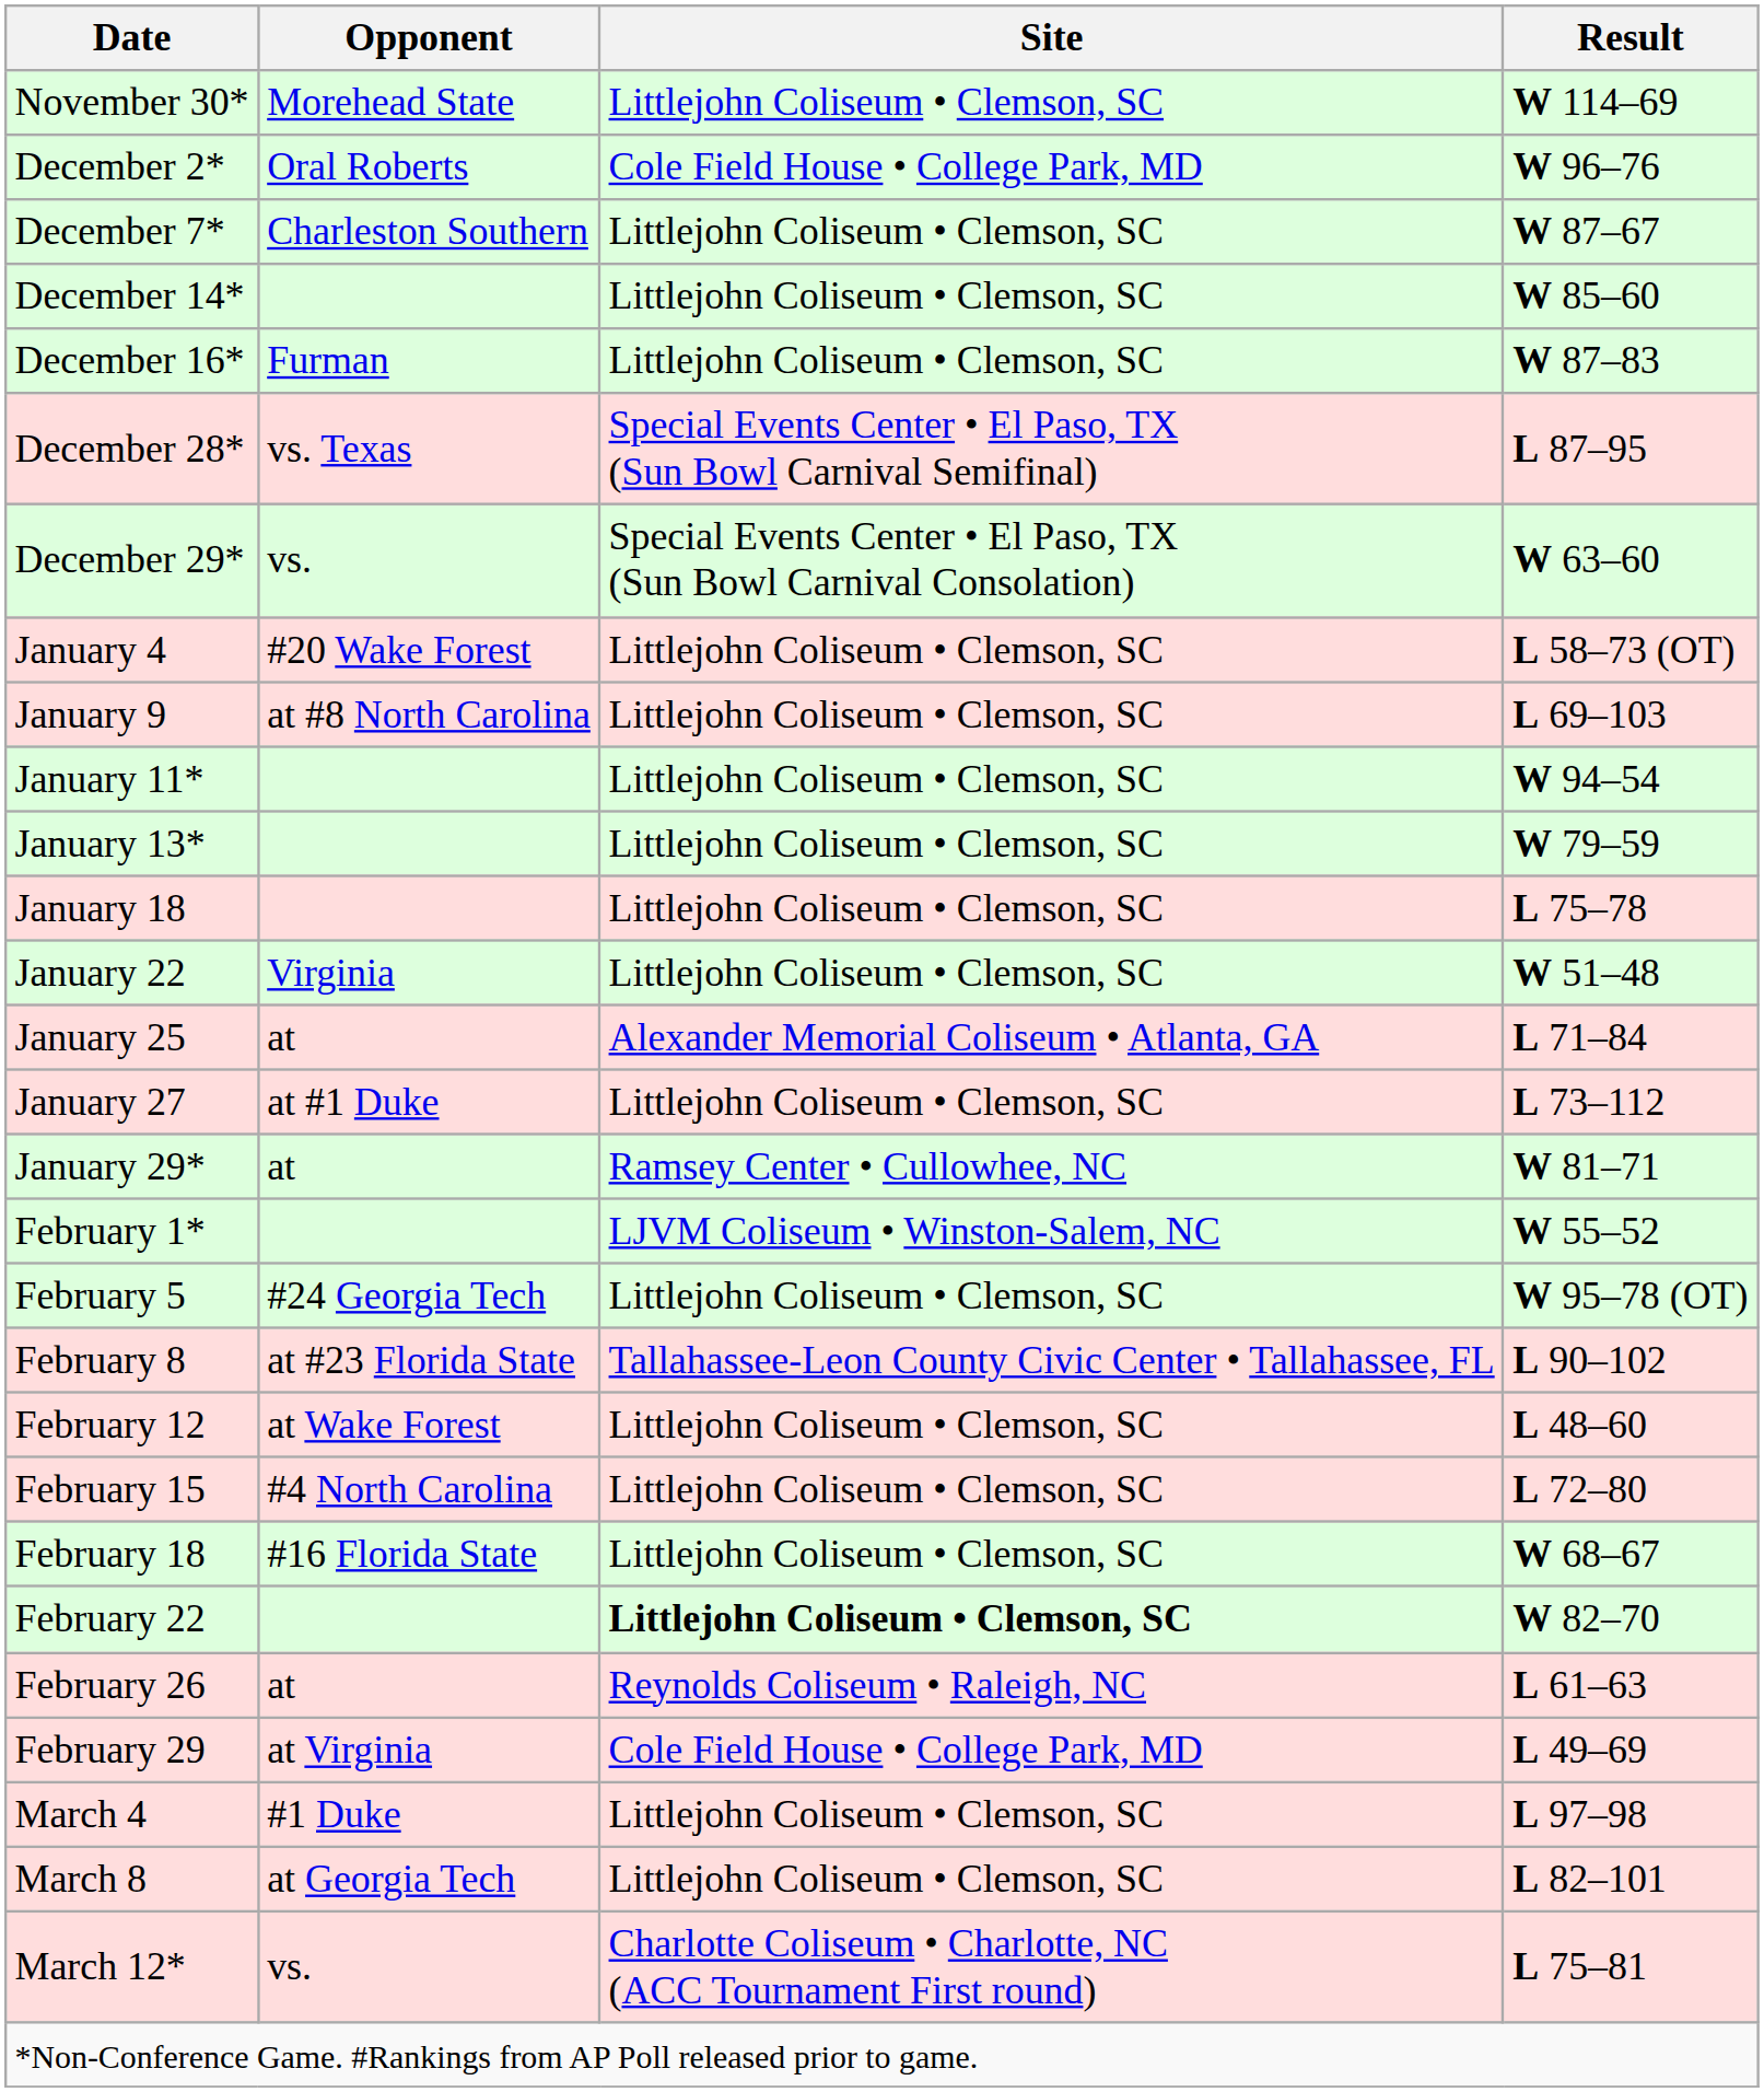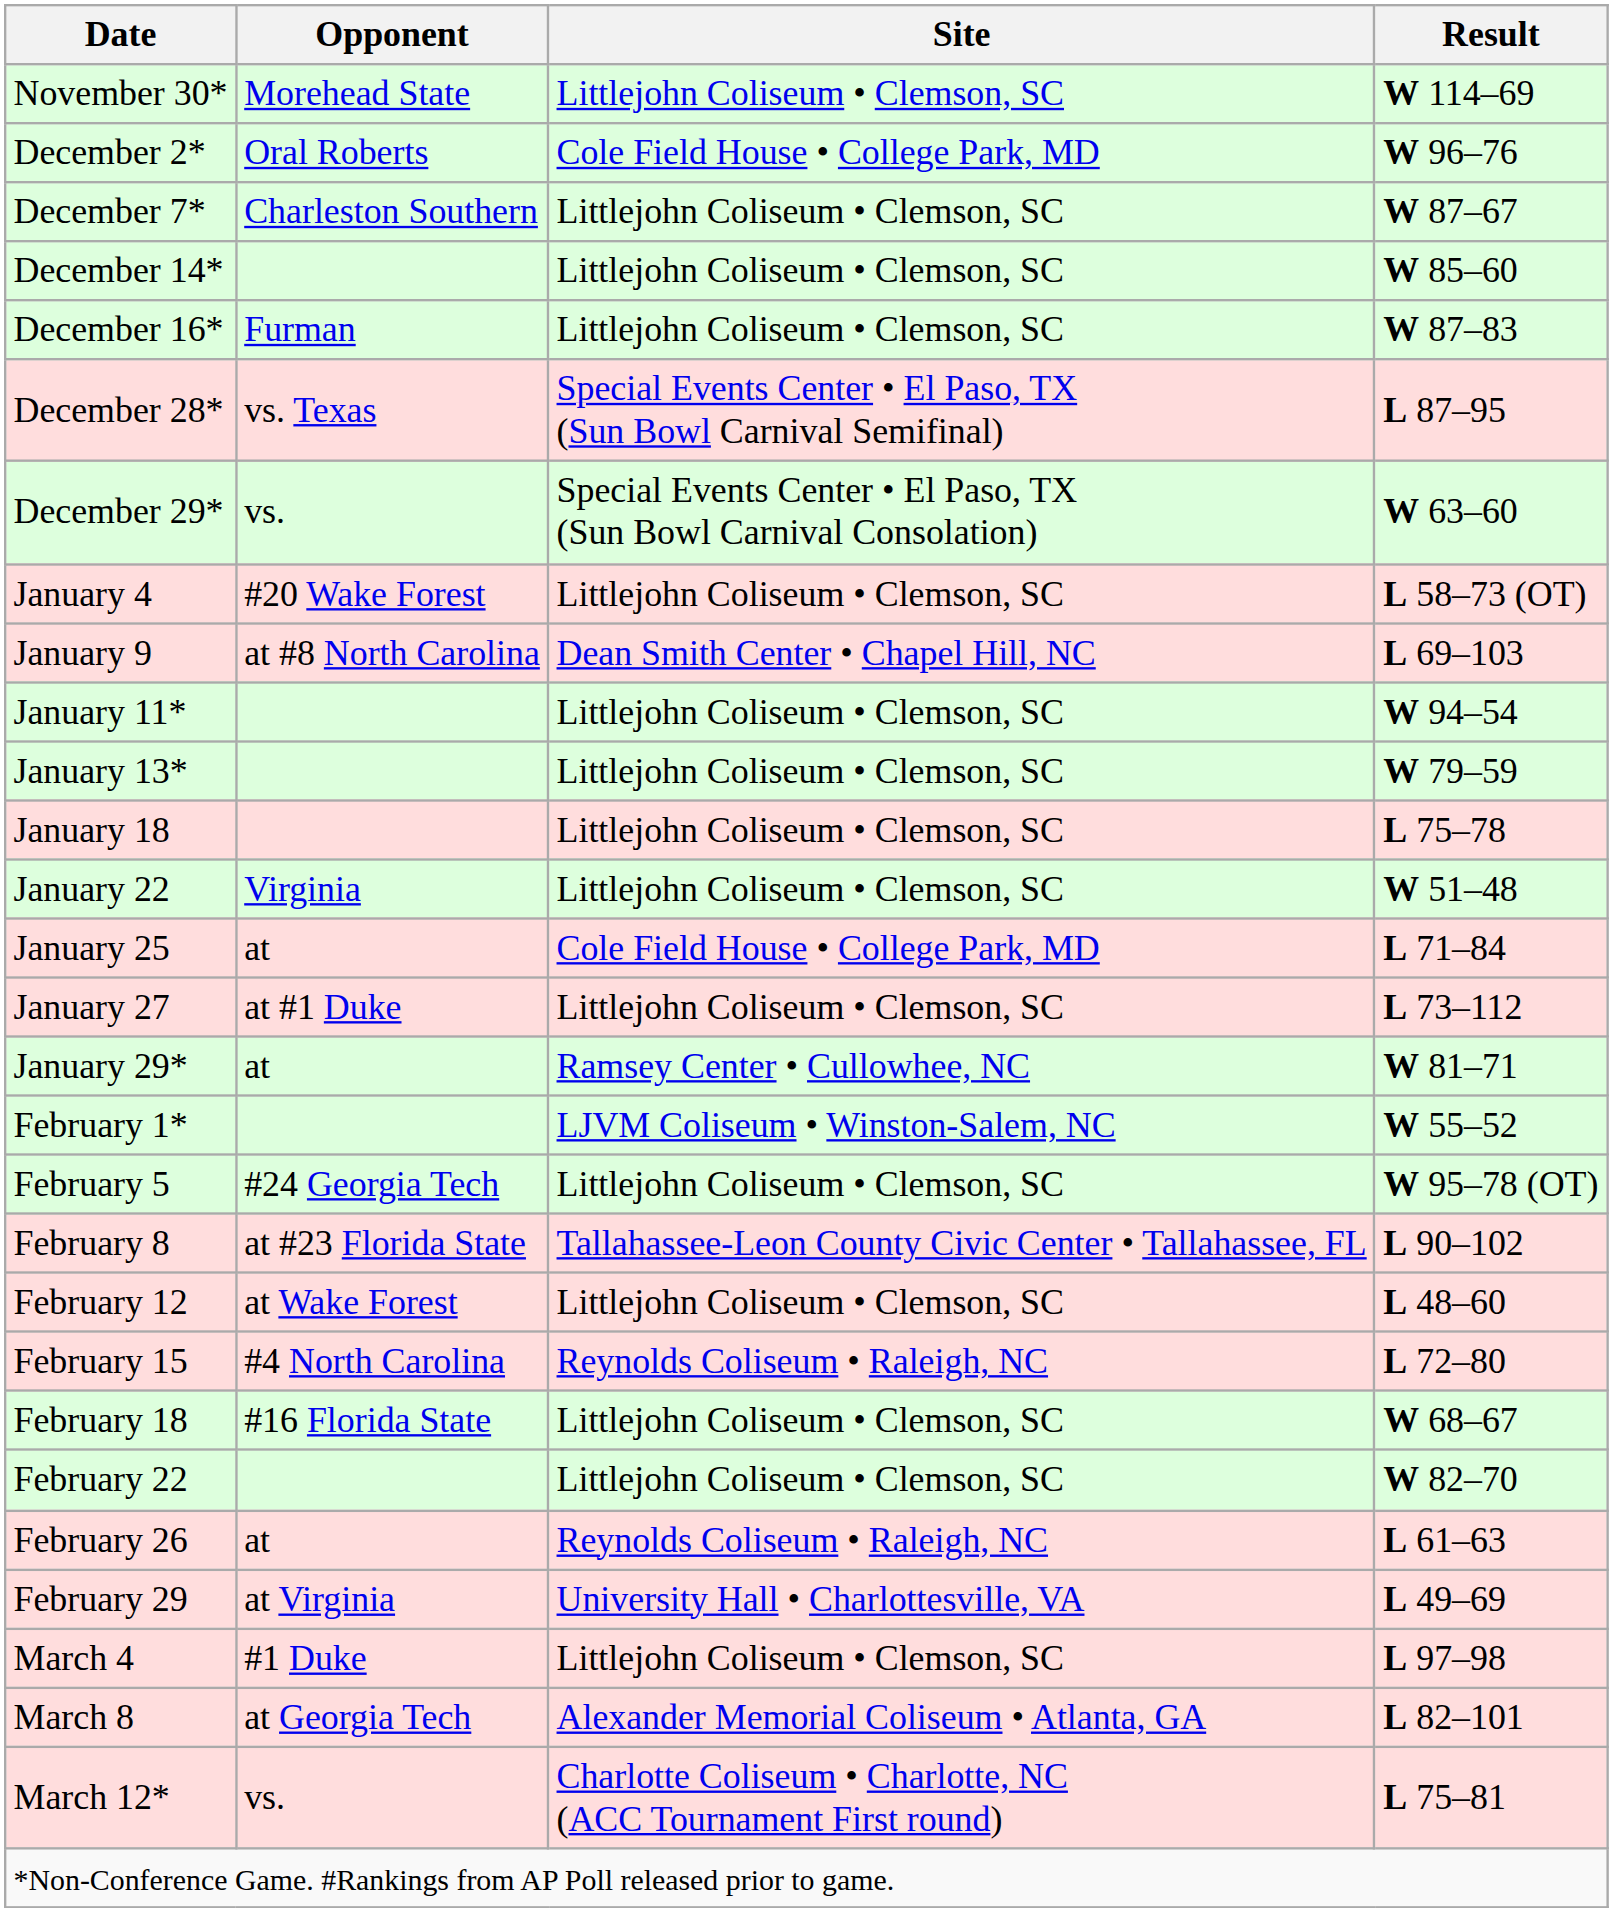 <table class="wikitable" style="font-size:95%;">
 <tr>
 <th>Date</th>
 <th>Opponent</th>
 <th> Site</th>
 <th>Result</th>
 </tr>
 <tr style="background: #ddffdd;">
 <td>November 30*</td>
 <td><a href='#'>Morehead State</a></td>
 <td><a href='#'>Littlejohn Coliseum</a> • <a href='#'>Clemson, SC</a></td>
 <td><strong>W</strong> 114–69</td>
 </tr>
 <tr style="background: #ddffdd;">
 <td>December 2*</td>
 <td><a href='#'>Oral Roberts</a></td>
 <td><a href='#'>Cole Field House</a> • <a href='#'>College Park, MD</a></td>
 <td><strong>W</strong> 96–76</td>
 </tr>
 <tr style="background: #ddffdd;">
 <td>December 7*</td>
 <td><a href='#'>Charleston Southern</a></td>
 <td>Littlejohn Coliseum • Clemson, SC</td>
 <td><strong>W</strong> 87–67</td>
 </tr>
 <tr style="background: #ddffdd;">
 <td>December 14*</td>
 <td></td>
 <td>Littlejohn Coliseum • Clemson, SC</td>
 <td><strong>W</strong> 85–60</td>
 </tr>
 <tr style="background: #ddffdd;">
 <td>December 16*</td>
 <td><a href='#'>Furman</a></td>
 <td>Littlejohn Coliseum • Clemson, SC</td>
 <td><strong>W</strong> 87–83</td>
 </tr>
 <tr style="background: #ffdddd;">
 <td>December 28*</td>
 <td>vs. <a href='#'>Texas</a></td>
 <td><a href='#'>Special Events Center</a> • <a href='#'>El Paso, TX</a><br>(<a href='#'>Sun Bowl</a> Carnival Semifinal)</td>
 <td><strong>L</strong> 87–95</td>
 </tr>
 <tr style="background: #ddffdd;">
 <td>December 29*</td>
 <td>vs. </td>
 <td>Special Events Center • El Paso, TX<br>(Sun Bowl Carnival Consolation)</td>
 <td><strong>W</strong> 63–60</td>
 </tr>
 <tr style="background: #ffdddd;">
 <td>January 4</td>
 <td>#20 <a href='#'>Wake Forest</a></td>
 <td>Littlejohn Coliseum • Clemson, SC</td>
 <td><strong>L</strong> 58–73 (OT)</td>
 </tr>
 <tr style="background: #ffdddd;">
 <td>January 9</td>
 <td>at #8 <a href='#'>North Carolina</a></td>
-<td>Littlejohn Coliseum • Clemson, SC</td>
+<td><a href='#'>Dean Smith Center</a> • <a href='#'>Chapel Hill, NC</a></td>
 <td><strong>L</strong> 69–103</td>
 </tr>
 <tr style="background: #ddffdd;">
 <td>January 11*</td>
 <td></td>
 <td>Littlejohn Coliseum • Clemson, SC</td>
 <td><strong>W</strong> 94–54</td>
 </tr>
 <tr style="background: #ddffdd;">
 <td>January 13*</td>
 <td></td>
 <td>Littlejohn Coliseum • Clemson, SC</td>
 <td><strong>W</strong> 79–59</td>
 </tr>
 <tr style="background: #ffdddd;">
 <td>January 18</td>
 <td></td>
 <td>Littlejohn Coliseum • Clemson, SC</td>
 <td><strong>L</strong> 75–78</td>
 </tr>
 <tr style="background: #ddffdd;">
 <td>January 22</td>
 <td><a href='#'>Virginia</a></td>
 <td>Littlejohn Coliseum • Clemson, SC</td>
 <td><strong>W</strong> 51–48</td>
 </tr>
 <tr style="background: #ffdddd;">
 <td>January 25</td>
 <td>at </td>
-<td><a href='#'>Alexander Memorial Coliseum</a> • <a href='#'>Atlanta, GA</a></td>
+<td><a href='#'>Cole Field House</a> • <a href='#'>College Park, MD</a></td>
 <td><strong>L</strong> 71–84</td>
 </tr>
 <tr style="background: #ffdddd;">
 <td>January 27</td>
 <td>at #1 <a href='#'>Duke</a></td>
 <td>Littlejohn Coliseum • Clemson, SC</td>
 <td><strong>L</strong> 73–112</td>
 </tr>
 <tr style="background: #ddffdd;">
 <td>January 29*</td>
 <td>at </td>
 <td><a href='#'>Ramsey Center</a> • <a href='#'>Cullowhee, NC</a></td>
 <td><strong>W</strong> 81–71</td>
 </tr>
 <tr style="background: #ddffdd;">
 <td>February 1*</td>
 <td></td>
 <td><a href='#'>LJVM Coliseum</a> • <a href='#'>Winston-Salem, NC</a></td>
 <td><strong>W</strong> 55–52</td>
 </tr>
 <tr style="background: #ddffdd;">
 <td>February 5</td>
 <td>#24 <a href='#'>Georgia Tech</a></td>
 <td>Littlejohn Coliseum • Clemson, SC</td>
 <td><strong>W</strong> 95–78 (OT)</td>
 </tr>
 <tr style="background: #ffdddd;">
 <td>February 8</td>
 <td>at #23 <a href='#'>Florida State</a></td>
 <td><a href='#'>Tallahassee-Leon County Civic Center</a> • <a href='#'>Tallahassee, FL</a></td>
 <td><strong>L</strong> 90–102</td>
 </tr>
 <tr style="background: #ffdddd;">
 <td>February 12</td>
 <td>at <a href='#'>Wake Forest</a></td>
 <td>Littlejohn Coliseum • Clemson, SC</td>
 <td><strong>L</strong> 48–60</td>
 </tr>
 <tr style="background: #ffdddd;">
 <td>February 15</td>
 <td>#4 <a href='#'>North Carolina</a></td>
-<td>Littlejohn Coliseum • Clemson, SC</td>
+<td><a href='#'>Reynolds Coliseum</a> • <a href='#'>Raleigh, NC</a></td>
 <td><strong>L</strong> 72–80</td>
 </tr>
 <tr style="background: #ddffdd;">
 <td>February 18</td>
 <td>#16 <a href='#'>Florida State</a></td>
 <td>Littlejohn Coliseum • Clemson, SC</td>
 <td><strong>W</strong> 68–67</td>
 </tr>
 <tr style="background: #ddffdd;">
 <td>February 22</td>
 <td></td>
-<td><strong>Littlejohn Coliseum • Clemson, SC</strong></td>
+<td>Littlejohn Coliseum • Clemson, SC</td>
 <td><strong>W</strong> 82–70</td>
 </tr>
 <tr style="background: #ffdddd;">
 <td>February 26</td>
 <td>at </td>
 <td><a href='#'>Reynolds Coliseum</a> • <a href='#'>Raleigh, NC</a></td>
 <td><strong>L</strong> 61–63</td>
 </tr>
 <tr style="background: #ffdddd;">
 <td>February 29</td>
 <td>at <a href='#'>Virginia</a></td>
-<td><a href='#'>Cole Field House</a> • <a href='#'>College Park, MD</a></td>
+<td><a href='#'>University Hall</a> • <a href='#'>Charlottesville, VA</a></td>
 <td><strong>L</strong> 49–69</td>
 </tr>
 <tr style="background: #ffdddd;">
 <td>March 4</td>
 <td>#1 <a href='#'>Duke</a></td>
 <td>Littlejohn Coliseum • Clemson, SC</td>
 <td><strong>L</strong> 97–98</td>
 </tr>
 <tr style="background: #ffdddd;">
 <td>March 8</td>
 <td>at <a href='#'>Georgia Tech</a></td>
-<td>Littlejohn Coliseum • Clemson, SC</td>
+<td><a href='#'>Alexander Memorial Coliseum</a> • <a href='#'>Atlanta, GA</a></td>
 <td><strong>L</strong> 82–101</td>
 </tr>
 <tr style="background: #ffdddd;">
 <td>March 12*</td>
 <td>vs. </td>
 <td><a href='#'>Charlotte Coliseum</a> • <a href='#'>Charlotte, NC</a><br>(<a href='#'>ACC Tournament First round</a>)</td>
 <td><strong>L</strong> 75–81</td>
 </tr>
 <tr style="background:#f9f9f9;">
 <td colspan=5><small>*Non-Conference Game. #Rankings from AP Poll released prior to game.</small></td>
 </tr>
 </table>
